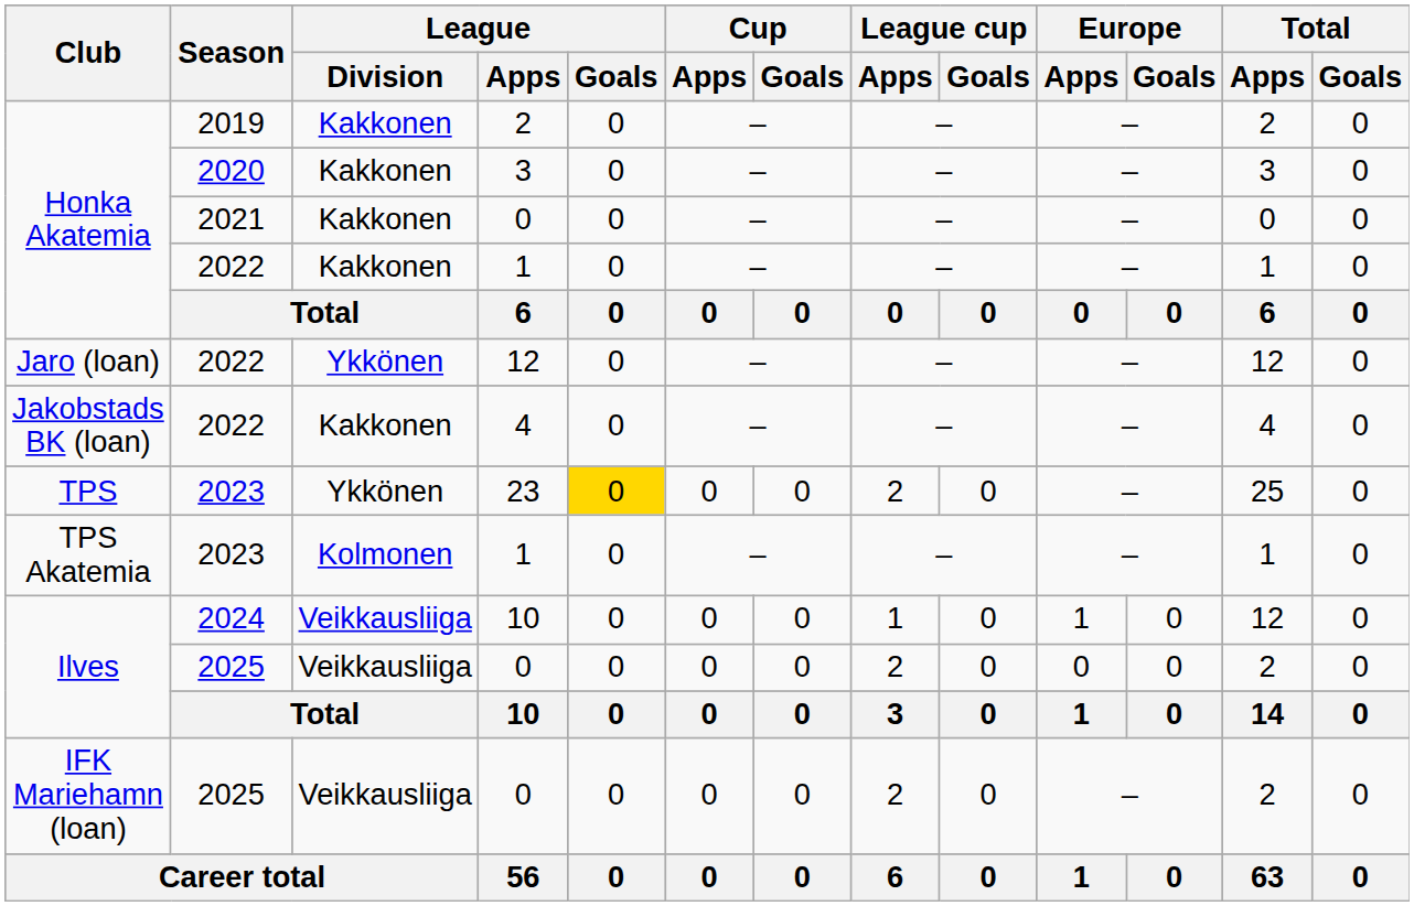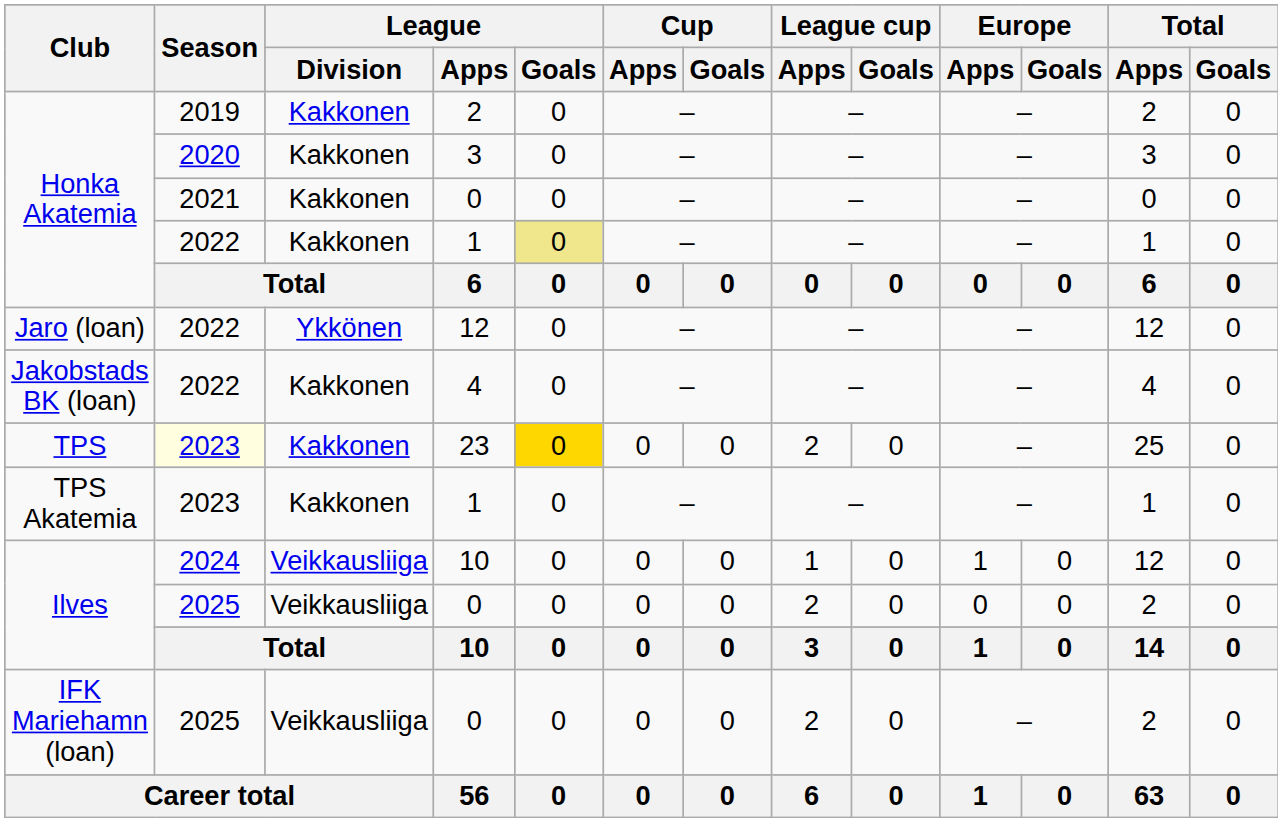 <table class="wikitable" style="text-align:center">
 <tr>
 <th rowspan="2">Club</th>
 <th rowspan="2">Season</th>
 <th colspan="3">League</th>
 <th colspan="2">Cup</th>
 <th colspan="2">League cup</th>
 <th colspan="2">Europe</th>
 <th colspan="2">Total</th>
 </tr>
 <tr>
 <th>Division</th>
 <th>Apps</th>
 <th>Goals</th>
 <th>Apps</th>
 <th>Goals</th>
 <th>Apps</th>
 <th>Goals</th>
 <th>Apps</th>
 <th>Goals</th>
 <th>Apps</th>
 <th>Goals</th>
 </tr>
 <tr>
 <td rowspan=5><a href='#'>Honka Akatemia</a></td>
 <td>2019</td>
 <td><a href='#'>Kakkonen</a></td>
 <td>2</td>
 <td>0</td>
 <td colspan=2>–</td>
 <td colspan=2>–</td>
 <td colspan=2>–</td>
 <td>2</td>
 <td>0</td>
 </tr>
 <tr>
 <td><a href='#'>2020</a></td>
 <td>Kakkonen</td>
 <td>3</td>
 <td>0</td>
 <td colspan=2>–</td>
 <td colspan=2>–</td>
 <td colspan=2>–</td>
 <td>3</td>
 <td>0</td>
 </tr>
 <tr>
 <td>2021</td>
 <td>Kakkonen</td>
 <td>0</td>
 <td>0</td>
 <td colspan=2>–</td>
 <td colspan=2>–</td>
 <td colspan=2>–</td>
 <td>0</td>
 <td>0</td>
 </tr>
 <tr>
 <td>2022</td>
 <td>Kakkonen</td>
 <td>1</td>
-<td>0</td>
+<td style="background: khaki;">0</td>
 <td colspan=2>–</td>
 <td colspan=2>–</td>
 <td colspan=2>–</td>
 <td>1</td>
 <td>0</td>
 </tr>
 <tr>
 <th colspan="2">Total</th>
 <th>6</th>
 <th>0</th>
 <th>0</th>
 <th>0</th>
 <th>0</th>
 <th>0</th>
 <th>0</th>
 <th>0</th>
 <th>6</th>
 <th>0</th>
 </tr>
 <tr>
 <td><a href='#'>Jaro</a> (loan)</td>
 <td>2022</td>
 <td><a href='#'>Ykkönen</a></td>
 <td>12</td>
 <td>0</td>
 <td colspan=2>–</td>
 <td colspan=2>–</td>
 <td colspan=2>–</td>
 <td>12</td>
 <td>0</td>
 </tr>
 <tr>
 <td><a href='#'>Jakobstads BK</a> (loan)</td>
 <td>2022</td>
 <td>Kakkonen</td>
 <td>4</td>
 <td>0</td>
 <td colspan=2>–</td>
 <td colspan=2>–</td>
 <td colspan=2>–</td>
 <td>4</td>
 <td>0</td>
 </tr>
 <tr>
 <td><a href='#'>TPS</a></td>
-<td><a href='#'>2023</a></td>
-<td>Ykkönen</td>
+<td style="background: lightyellow;"><a href='#'>2023</a></td>
+<td><a href='#'>Kakkonen</a></td>
 <td>23</td>
 <td style="background: gold;">0</td>
 <td>0</td>
 <td>0</td>
 <td>2</td>
 <td>0</td>
 <td colspan=2>–</td>
 <td>25</td>
 <td>0</td>
 </tr>
 <tr>
 <td>TPS Akatemia</td>
 <td>2023</td>
-<td><a href='#'>Kolmonen</a></td>
+<td>Kakkonen</td>
 <td>1</td>
 <td>0</td>
 <td colspan=2>–</td>
 <td colspan=2>–</td>
 <td colspan=2>–</td>
 <td>1</td>
 <td>0</td>
 </tr>
 <tr>
 <td rowspan=3><a href='#'>Ilves</a></td>
 <td><a href='#'>2024</a></td>
 <td><a href='#'>Veikkausliiga</a></td>
 <td>10</td>
 <td>0</td>
 <td>0</td>
 <td>0</td>
 <td>1</td>
 <td>0</td>
 <td>1</td>
 <td>0</td>
 <td>12</td>
 <td>0</td>
 </tr>
 <tr>
 <td><a href='#'>2025</a></td>
 <td>Veikkausliiga</td>
 <td>0</td>
 <td>0</td>
 <td>0</td>
 <td>0</td>
 <td>2</td>
 <td>0</td>
 <td>0</td>
 <td>0</td>
 <td>2</td>
 <td>0</td>
 </tr>
 <tr>
 <th colspan=2>Total</th>
 <th>10</th>
 <th>0</th>
 <th>0</th>
 <th>0</th>
 <th>3</th>
 <th>0</th>
 <th>1</th>
 <th>0</th>
 <th>14</th>
 <th>0</th>
 </tr>
 <tr>
 <td><a href='#'>IFK Mariehamn</a> (loan)</td>
 <td>2025</td>
 <td>Veikkausliiga</td>
 <td>0</td>
 <td>0</td>
 <td>0</td>
 <td>0</td>
 <td>2</td>
 <td>0</td>
 <td colspan=2>–</td>
 <td>2</td>
 <td>0</td>
 </tr>
 <tr>
 <th colspan="3">Career total</th>
 <th>56</th>
 <th>0</th>
 <th>0</th>
 <th>0</th>
 <th>6</th>
 <th>0</th>
 <th>1</th>
 <th>0</th>
 <th>63</th>
 <th>0</th>
 </tr>
 </table>
